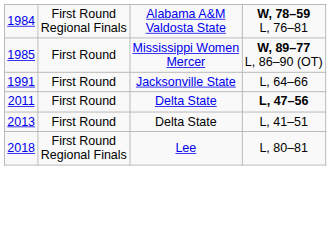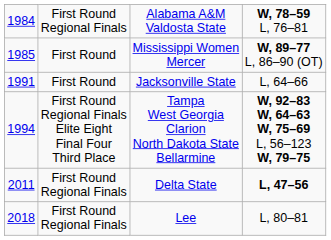 <table class="wikitable">
 <tr align="center">
 <td><a href='#'>1984</a></td>
 <td>First Round<br>Regional Finals</td>
 <td><a href='#'>Alabama A&M</a><br><a href='#'>Valdosta State</a></td>
 <td><strong>W, 78–59</strong><br>L, 76–81</td>
 </tr>
 <tr align="center">
 <td><a href='#'>1985</a></td>
 <td>First Round</td>
 <td><a href='#'>Mississippi Women</a><br><a href='#'>Mercer</a></td>
 <td><strong>W, 89–77</strong><br>L, 86–90 (OT)</td>
 </tr>
 <tr align="center">
 <td><a href='#'>1991</a></td>
 <td>First Round</td>
 <td><a href='#'>Jacksonville State</a></td>
 <td>L, 64–66</td>
 </tr>
 <tr align="center">
+<td><a href='#'>1994</a></td>
+<td>First Round<br>Regional Finals<br>Elite Eight<br>Final Four<br>Third Place</td>
+<td><a href='#'>Tampa</a><br><a href='#'>West Georgia</a><br><a href='#'>Clarion</a><br><a href='#'>North Dakota State</a><br><a href='#'>Bellarmine</a></td>
+<td><strong>W, 92–83</strong><br><strong>W, 64–63</strong><br><strong>W, 75–69</strong><br>L, 56–123<br><strong>W, 79–75</strong></td>
+</tr>
+<tr align="center">
 <td><a href='#'>2011</a></td>
-<td>First Round</td>
+<td>First Round<br>Regional Finals</td>
 <td><a href='#'>Delta State</a></td>
 <td><strong>L, 47–56</strong></td>
-</tr>
-<tr align="center">
-<td><a href='#'>2013</a></td>
-<td>First Round</td>
-<td>Delta State</td>
-<td>L, 41–51</td>
 </tr>
 <tr align="center">
 <td><a href='#'>2018</a></td>
 <td>First Round<br>Regional Finals</td>
 <td><a href='#'>Lee</a></td>
 <td>L, 80–81</td>
 </tr>
 </table>
